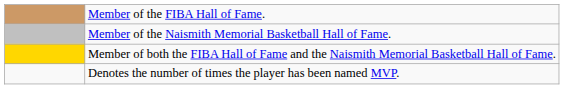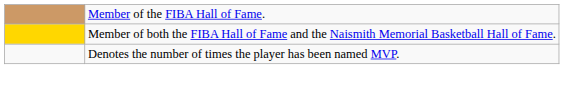 <table class="wikitable">
 <tr>
 <td style="background-color:#cc9966; border:1px solid #aaaaaa; width:6em"></td>
 <td><a href='#'>Member</a> of the <a href='#'>FIBA Hall of Fame</a>.</td>
-</tr>
-<tr>
-<td style="background-color:#C0C0C0; border:1px solid #aaaaaa; width:6em"></td>
-<td><a href='#'>Member</a> of the <a href='#'>Naismith Memorial Basketball Hall of Fame</a>.</td>
 </tr>
 <tr>
 <td style="background-color:#FFD700; border:1px solid #aaaaaa; width:6em"></td>
 <td>Member of both the <a href='#'>FIBA Hall of Fame</a> and the <a href='#'>Naismith Memorial Basketball Hall of Fame</a>.</td>
 </tr>
 <tr>
 <td></td>
 <td>Denotes the number of times the player has been named <a href='#'>MVP</a>.</td>
 </tr>
 </table>
